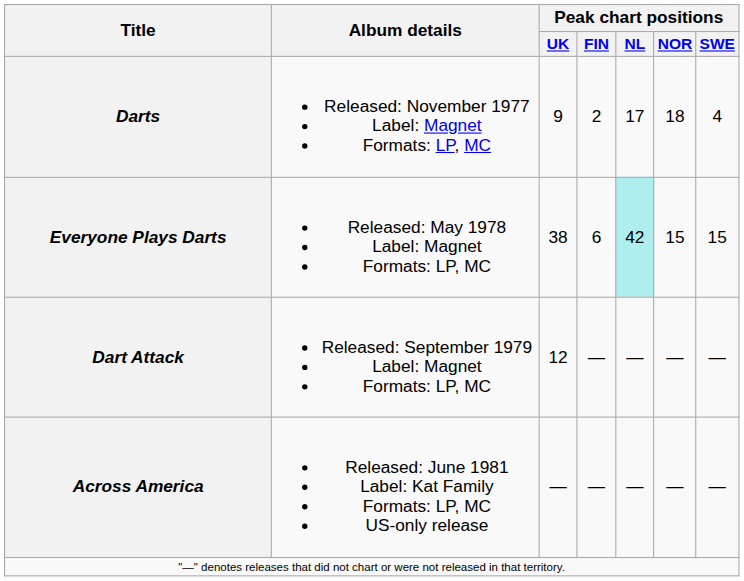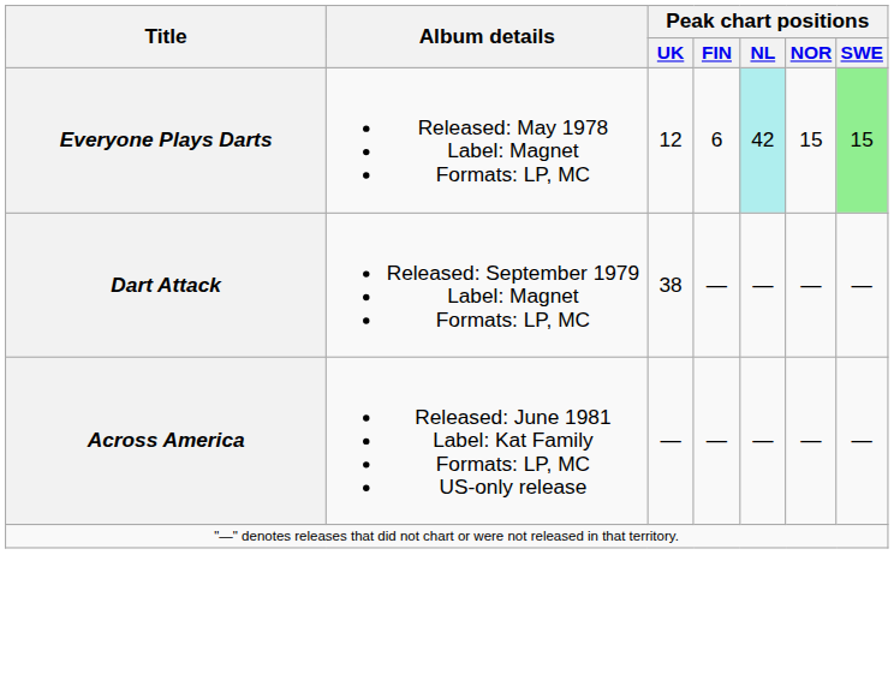 <table class="wikitable plainrowheaders" style="text-align:center;">
 <tr>
 <th rowspan="2" scope="col" style="width:15em;">Title</th>
 <th rowspan="2" scope="col" style="width:15em;">Album details</th>
 <th colspan="5">Peak chart positions</th>
 </tr>
 <tr>
 <th scope="col" style="width:2em;font-size:90%;"><a href='#'>UK</a><br></th>
 <th scope="col" style="width:2em;font-size:90%;"><a href='#'>FIN</a><br></th>
 <th scope="col" style="width:2em;font-size:90%;"><a href='#'>NL</a><br></th>
 <th scope="col" style="width:2em;font-size:90%;"><a href='#'>NOR</a><br></th>
 <th scope="col" style="width:2em;font-size:90%;"><a href='#'>SWE</a><br></th>
 </tr>
 <tr>
-<th scope="row"><em>Darts</em></th>
-<td><br><ul><li>Released: November 1977</li><li>Label: <a href='#'>Magnet</a></li><li>Formats: <a href='#'>LP</a>, <a href='#'>MC</a></li></ul></td>
-<td>9</td>
-<td>2</td>
-<td>17</td>
-<td>18</td>
-<td>4</td>
-</tr>
-<tr>
 <th scope="row"><em>Everyone Plays Darts</em></th>
 <td><br><ul><li>Released: May 1978</li><li>Label: Magnet</li><li>Formats: LP, MC</li></ul></td>
-<td>38</td>
+<td>12</td>
 <td>6</td>
 <td style="background: paleturquoise;">42</td>
 <td>15</td>
-<td>15</td>
+<td style="background: lightgreen;">15</td>
 </tr>
 <tr>
 <th scope="row"><em>Dart Attack</em></th>
 <td><br><ul><li>Released: September 1979</li><li>Label: Magnet</li><li>Formats: LP, MC</li></ul></td>
-<td>12</td>
+<td>38</td>
 <td>—</td>
 <td>—</td>
 <td>—</td>
 <td>—</td>
 </tr>
 <tr>
 <th scope="row"><em>Across America</em></th>
 <td><br><ul><li>Released: June 1981</li><li>Label: Kat Family</li><li>Formats: LP, MC</li><li>US-only release</li></ul></td>
 <td>—</td>
 <td>—</td>
 <td>—</td>
 <td>—</td>
 <td>—</td>
 </tr>
 <tr>
 <td colspan="7" style="font-size:8pt">"—" denotes releases that did not chart or were not released in that territory.</td>
 </tr>
 </table>
